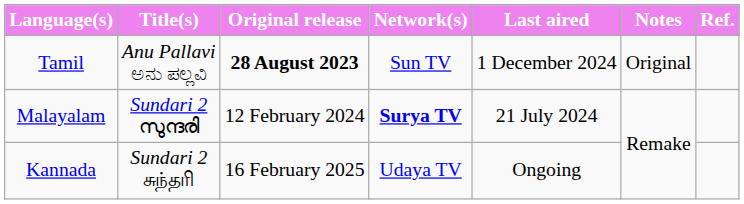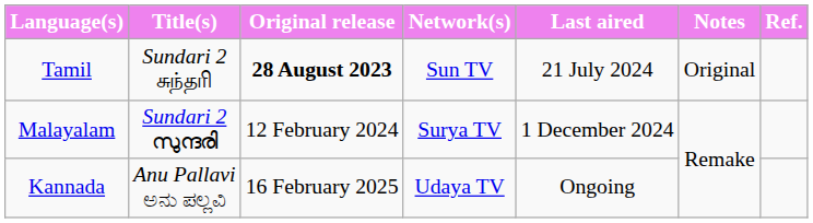 <table class="wikitable" style="text-align:center;">
 <tr style="color:white">
 <th style="background:Violet; ">Language(s)</th>
 <th style="background:Violet; ">Title(s)</th>
 <th style="background:Violet; ">Original release</th>
 <th style="background:Violet; ">Network(s)</th>
 <th style="background:Violet; ">Last aired</th>
 <th style="background:Violet; ">Notes</th>
 <th style="background:Violet; ">Ref.</th>
 </tr>
 <tr>
 <td><a href='#'>Tamil</a></td>
-<td><em>Anu Pallavi</em> <br> ಅನು ಪಲ್ಲವಿ</td>
+<td><em>Sundari 2</em><br> சுந்தரி</td>
 <td><strong>28 August 2023</strong></td>
 <td><a href='#'>Sun TV</a></td>
-<td>1 December 2024</td>
+<td>21 July 2024</td>
 <td>Original</td>
 <td></td>
 </tr>
 <tr>
 <td><a href='#'>Malayalam</a></td>
 <td><em><a href='#'>Sundari 2</a></em> <br> സുന്ദരി</td>
 <td>12 February 2024</td>
-<td><strong><a href='#'>Surya TV</a></strong></td>
-<td>21 July 2024</td>
+<td><a href='#'>Surya TV</a></td>
+<td>1 December 2024</td>
 <td Rowspan=2>Remake</td>
 <td></td>
 </tr>
 <tr>
 <td><a href='#'>Kannada</a></td>
-<td><em>Sundari 2</em><br> சுந்தரி</td>
+<td><em>Anu Pallavi</em> <br> ಅನು ಪಲ್ಲವಿ</td>
 <td>16 February 2025</td>
 <td><a href='#'>Udaya TV</a></td>
 <td>Ongoing</td>
 <td></td>
 </tr>
 </table>
